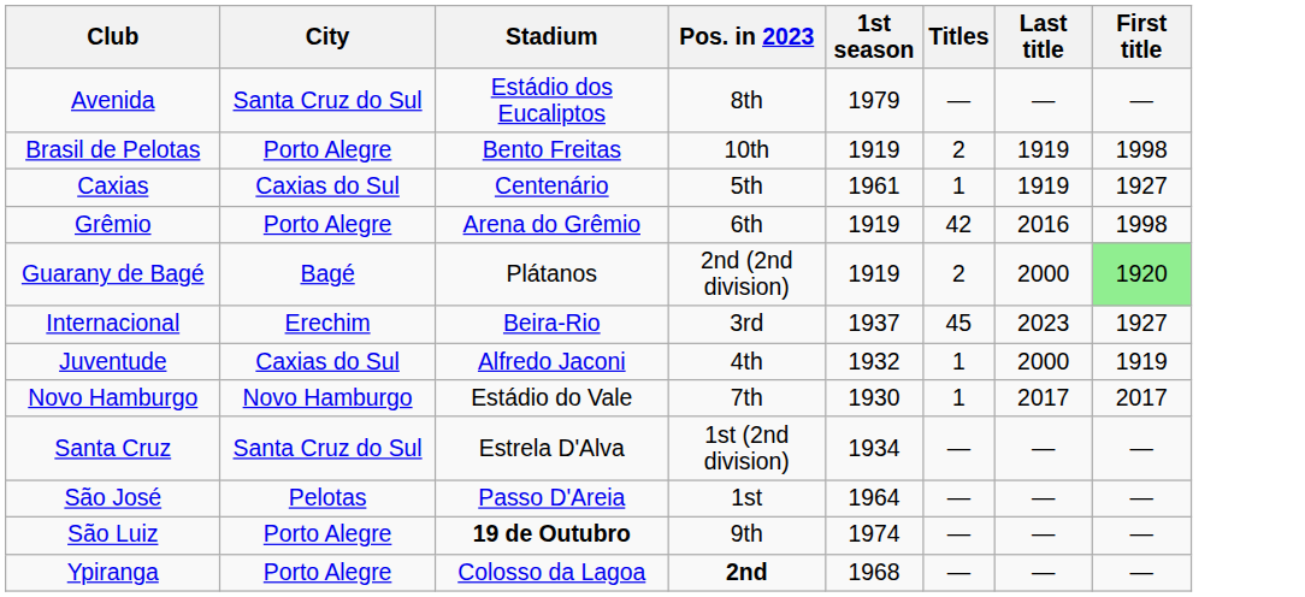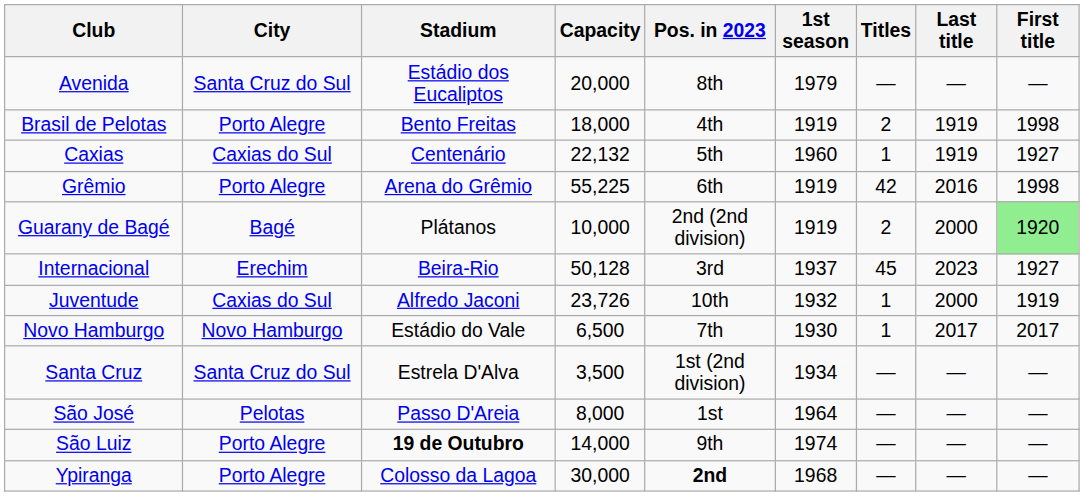 <table class="wikitable sortable" style="text-align:center">
 <tr>
 <th width="140">Club</th>
 <th width="140">City</th>
 <th width="153">Stadium</th>
+<th width="65">Capacity</th>
 <th width="100">Pos. in <a href='#'>2023</a></th>
 <th width="60">1st season</th>
 <th width="40">Titles</th>
 <th width="60">Last title</th>
 <th width="60">First title</th>
 </tr>
 <tr>
 <td><a href='#'>Avenida</a></td>
 <td><a href='#'>Santa Cruz do Sul</a></td>
 <td><a href='#'>Estádio dos Eucaliptos</a></td>
+<td>20,000</td>
 <td data-sort-value="012">8th</td>
 <td>1979</td>
 <td>—</td>
 <td>—</td>
 <td>—</td>
 </tr>
 <tr>
 <td><a href='#'>Brasil de Pelotas</a></td>
 <td><a href='#'>Porto Alegre</a></td>
 <td><a href='#'>Bento Freitas</a></td>
-<td data-sort-value="003">10th</td>
+<td>18,000</td>
+<td data-sort-value="009">4th</td>
 <td>1919</td>
 <td>2</td>
 <td>1919</td>
 <td>1998</td>
 </tr>
 <tr>
 <td><a href='#'>Caxias</a></td>
 <td><a href='#'>Caxias do Sul</a></td>
 <td><a href='#'>Centenário</a></td>
+<td>22,132</td>
 <td data-sort-value="002">5th</td>
-<td>1961</td>
+<td>1960</td>
 <td>1</td>
 <td>1919</td>
 <td>1927</td>
 </tr>
 <tr>
 <td><a href='#'>Grêmio</a></td>
 <td><a href='#'>Porto Alegre</a></td>
 <td><a href='#'>Arena do Grêmio</a></td>
+<td>55,225</td>
 <td data-sort-value="006">6th</td>
 <td>1919</td>
 <td>42</td>
 <td>2016</td>
 <td>1998</td>
 </tr>
 <tr>
 <td><a href='#'>Guarany de Bagé</a></td>
 <td><a href='#'>Bagé</a></td>
 <td>Plátanos</td>
+<td>10,000</td>
 <td data-sort-value="007">2nd (2nd division)</td>
 <td>1919</td>
 <td>2</td>
 <td>2000</td>
 <td style="background: lightgreen;">1920</td>
 </tr>
 <tr>
 <td><a href='#'>Internacional</a></td>
 <td><a href='#'>Erechim</a></td>
 <td><a href='#'>Beira-Rio</a></td>
+<td>50,128</td>
 <td data-sort-value="002">3rd</td>
 <td>1937</td>
 <td>45</td>
 <td>2023</td>
 <td>1927</td>
 </tr>
 <tr>
 <td><a href='#'>Juventude</a></td>
 <td><a href='#'>Caxias do Sul</a></td>
 <td><a href='#'>Alfredo Jaconi</a></td>
-<td data-sort-value="009">4th</td>
+<td>23,726</td>
+<td data-sort-value="003">10th</td>
 <td>1932</td>
 <td>1</td>
 <td>2000</td>
 <td>1919</td>
 </tr>
 <tr>
 <td><a href='#'>Novo Hamburgo</a></td>
 <td><a href='#'>Novo Hamburgo</a></td>
 <td>Estádio do Vale</td>
+<td>6,500</td>
 <td data-sort-value="010">7th</td>
 <td>1930</td>
 <td>1</td>
 <td>2017</td>
 <td>2017</td>
 </tr>
 <tr>
 <td><a href='#'>Santa Cruz</a></td>
 <td><a href='#'>Santa Cruz do Sul</a></td>
 <td>Estrela D'Alva</td>
+<td>3,500</td>
 <td data-sort-value="011">1st (2nd division)</td>
 <td>1934</td>
 <td>—</td>
 <td>—</td>
 <td>—</td>
 </tr>
 <tr>
 <td><a href='#'>São José</a></td>
 <td><a href='#'>Pelotas</a></td>
 <td><a href='#'>Passo D'Areia</a></td>
+<td>8,000</td>
 <td data-sort-value="001">1st</td>
 <td>1964</td>
 <td>—</td>
 <td>—</td>
 <td>—</td>
 </tr>
 <tr>
 <td><a href='#'>São Luiz</a></td>
 <td><a href='#'>Porto Alegre</a></td>
 <td><strong>19 de Outubro</strong></td>
+<td>14,000</td>
 <td data-sort-value="008">9th</td>
 <td>1974</td>
 <td>—</td>
 <td>—</td>
 <td>—</td>
 </tr>
 <tr>
 <td><a href='#'>Ypiranga</a></td>
 <td><a href='#'>Porto Alegre</a></td>
 <td><a href='#'>Colosso da Lagoa</a></td>
+<td>30,000</td>
 <td data-sort-value="005"><strong>2nd</strong></td>
 <td>1968</td>
 <td>—</td>
 <td>—</td>
 <td>—</td>
 </tr>
 </table>
